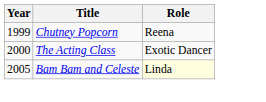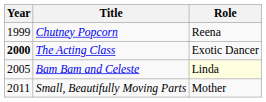 <table class="wikitable">
 <tr>
 <th>Year</th>
 <th>Title</th>
 <th>Role</th>
 </tr>
 <tr>
 <td>1999</td>
 <td><em><a href='#'>Chutney Popcorn</a></em></td>
 <td>Reena</td>
 </tr>
 <tr>
-<td>2000</td>
+<td><strong>2000</strong></td>
 <td data-sort-value="Acting Class, The"><em><a href='#'>The Acting Class</a></em></td>
 <td>Exotic Dancer</td>
 </tr>
 <tr>
 <td>2005</td>
 <td><em><a href='#'>Bam Bam and Celeste</a></em></td>
 <td style="background: lightyellow;">Linda</td>
 </tr>
+<tr>
+<td>2011</td>
+<td><em>Small, Beautifully Moving Parts</em></td>
+<td>Mother</td>
+</tr>
 </table>
